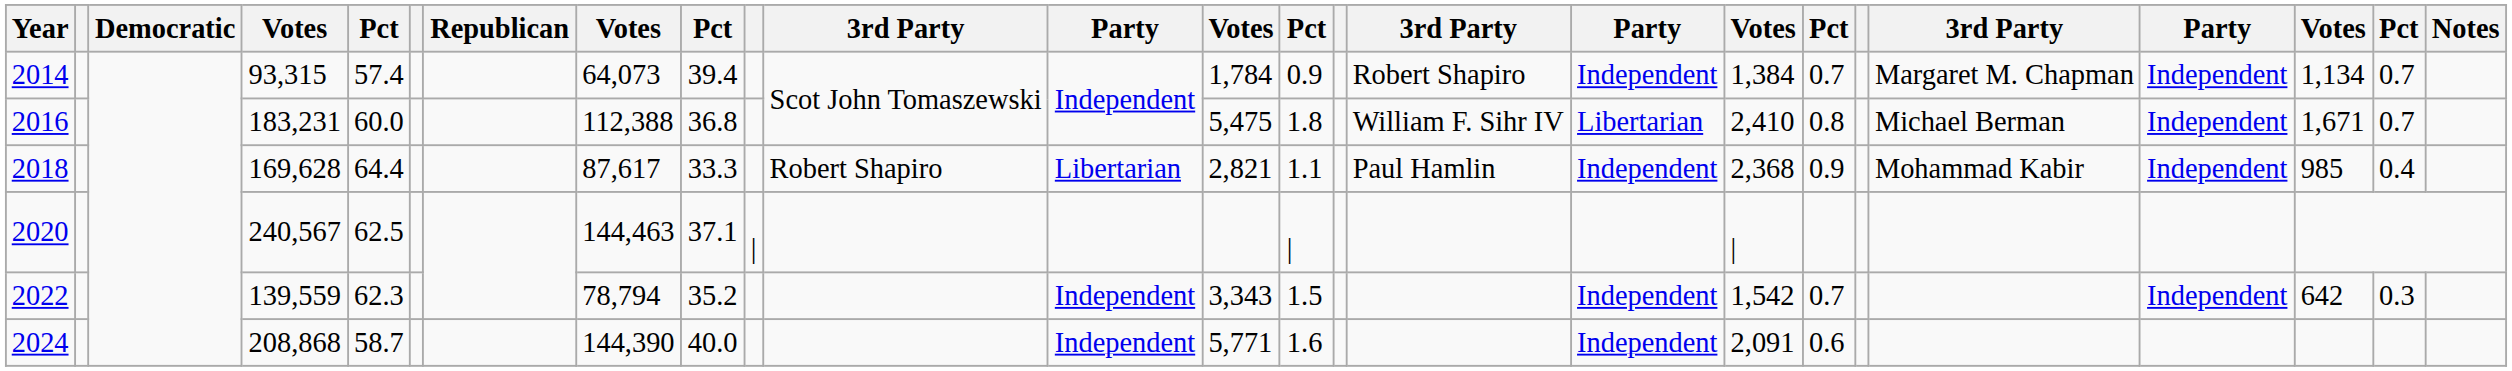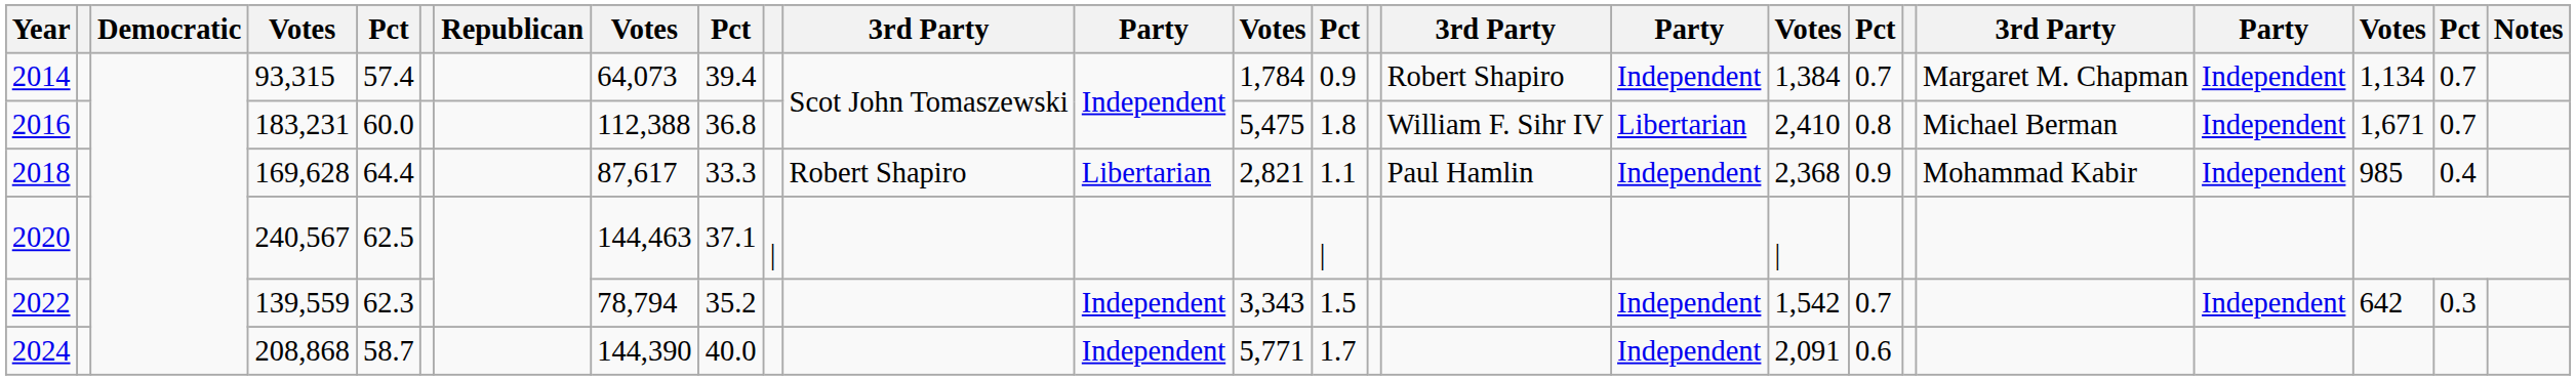 <table class="wikitable" style="margin:0.5em ; font-size:95%">
 <tr>
 <th>Year</th>
 <th></th>
 <th>Democratic</th>
 <th>Votes</th>
 <th>Pct</th>
 <th></th>
 <th>Republican</th>
 <th>Votes</th>
 <th>Pct</th>
 <th></th>
 <th>3rd Party</th>
 <th>Party</th>
 <th>Votes</th>
 <th>Pct</th>
 <th></th>
 <th>3rd Party</th>
 <th>Party</th>
 <th>Votes</th>
 <th>Pct</th>
 <th></th>
 <th>3rd Party</th>
 <th>Party</th>
 <th>Votes</th>
 <th>Pct</th>
 <th>Notes</th>
 </tr>
 <tr>
 <td><a href='#'>2014</a></td>
 <td></td>
 <td rowspan=6 ></td>
 <td>93,315</td>
 <td>57.4</td>
 <td></td>
 <td></td>
 <td>64,073</td>
 <td>39.4</td>
 <td></td>
 <td rowspan=2 >Scot John Tomaszewski</td>
 <td rowspan=2 ><a href='#'>Independent</a></td>
 <td>1,784</td>
 <td>0.9</td>
 <td></td>
 <td>Robert Shapiro</td>
 <td><a href='#'>Independent</a></td>
 <td>1,384</td>
 <td>0.7</td>
 <td></td>
 <td>Margaret M. Chapman</td>
 <td><a href='#'>Independent</a></td>
 <td>1,134</td>
 <td>0.7</td>
 <td></td>
 </tr>
 <tr>
 <td><a href='#'>2016</a></td>
 <td></td>
 <td>183,231</td>
 <td>60.0</td>
 <td></td>
 <td></td>
 <td>112,388</td>
 <td>36.8</td>
 <td></td>
 <td>5,475</td>
 <td>1.8</td>
 <td></td>
 <td>William F. Sihr IV</td>
 <td><a href='#'>Libertarian</a></td>
 <td>2,410</td>
 <td>0.8</td>
 <td></td>
 <td>Michael Berman</td>
 <td><a href='#'>Independent</a></td>
 <td>1,671</td>
 <td>0.7</td>
 <td></td>
 </tr>
 <tr>
 <td><a href='#'>2018</a></td>
 <td></td>
 <td>169,628</td>
 <td>64.4</td>
 <td></td>
 <td></td>
 <td>87,617</td>
 <td>33.3</td>
 <td></td>
 <td>Robert Shapiro</td>
 <td><a href='#'>Libertarian</a></td>
 <td>2,821</td>
 <td>1.1</td>
 <td></td>
 <td>Paul Hamlin</td>
 <td><a href='#'>Independent</a></td>
 <td>2,368</td>
 <td>0.9</td>
 <td></td>
 <td>Mohammad Kabir</td>
 <td><a href='#'>Independent</a></td>
 <td>985</td>
 <td>0.4</td>
 <td></td>
 </tr>
 <tr>
 <td><a href='#'>2020</a></td>
 <td></td>
 <td>240,567</td>
 <td>62.5</td>
 <td></td>
 <td rowspan=2 ></td>
 <td>144,463</td>
 <td>37.1</td>
 <td><br>|</td>
 <td></td>
 <td></td>
 <td></td>
 <td><br>|</td>
 <td></td>
 <td></td>
 <td></td>
 <td><br>|</td>
 <td></td>
 <td></td>
 <td></td>
 <td></td>
 </tr>
 <tr>
 <td><a href='#'>2022</a></td>
 <td></td>
 <td>139,559</td>
 <td>62.3</td>
 <td></td>
 <td>78,794</td>
 <td>35.2</td>
 <td></td>
 <td></td>
 <td><a href='#'>Independent</a></td>
 <td>3,343</td>
 <td>1.5</td>
 <td></td>
 <td></td>
 <td><a href='#'>Independent</a></td>
 <td>1,542</td>
 <td>0.7</td>
 <td></td>
 <td></td>
 <td><a href='#'>Independent</a></td>
 <td>642</td>
 <td>0.3</td>
 <td></td>
 </tr>
 <tr>
 <td><a href='#'>2024</a></td>
 <td></td>
 <td>208,868</td>
 <td>58.7</td>
 <td></td>
 <td></td>
 <td>144,390</td>
 <td>40.0</td>
 <td></td>
 <td></td>
 <td><a href='#'>Independent</a></td>
 <td>5,771</td>
-<td>1.6</td>
+<td>1.7</td>
 <td></td>
 <td></td>
 <td><a href='#'>Independent</a></td>
 <td>2,091</td>
 <td>0.6</td>
 <td></td>
 <td></td>
 <td></td>
 <td></td>
 <td></td>
 </tr>
 </table>
